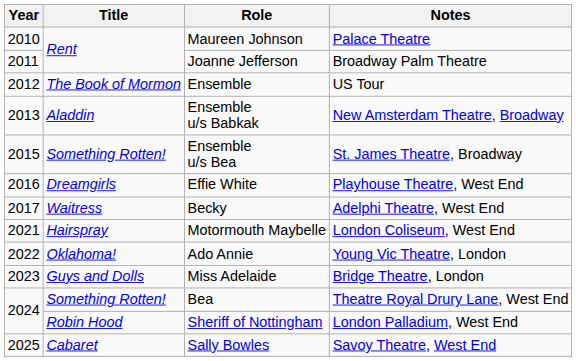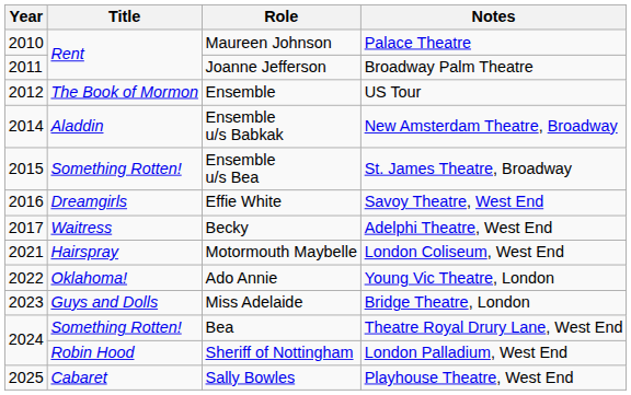 <table class="wikitable sortable">
 <tr>
 <th>Year</th>
 <th>Title</th>
 <th>Role</th>
 <th class="unsortable">Notes</th>
 </tr>
 <tr>
 <td>2010</td>
 <td rowspan=2><a href='#'><em>Rent</em></a></td>
 <td>Maureen Johnson</td>
 <td><a href='#'>Palace Theatre</a></td>
 </tr>
 <tr>
 <td>2011</td>
 <td>Joanne Jefferson</td>
 <td>Broadway Palm Theatre</td>
 </tr>
 <tr>
 <td>2012</td>
 <td><a href='#'><em>The Book of Mormon</em></a></td>
 <td>Ensemble</td>
 <td>US Tour</td>
 </tr>
 <tr>
-<td>2013</td>
+<td>2014</td>
 <td><a href='#'><em>Aladdin</em></a></td>
 <td>Ensemble<br>u/s Babkak</td>
 <td><a href='#'>New Amsterdam Theatre</a>, <a href='#'>Broadway</a></td>
 </tr>
 <tr>
 <td>2015</td>
 <td><em><a href='#'>Something Rotten!</a></em></td>
 <td>Ensemble<br>u/s Bea</td>
 <td><a href='#'>St. James Theatre</a>, Broadway</td>
 </tr>
 <tr>
 <td>2016</td>
 <td><em><a href='#'>Dreamgirls</a></em></td>
 <td>Effie White</td>
-<td><a href='#'>Playhouse Theatre</a>, West End</td>
+<td><a href='#'>Savoy Theatre</a>, <a href='#'>West End</a></td>
 </tr>
 <tr>
 <td>2017</td>
 <td><a href='#'><em>Waitress</em></a></td>
 <td>Becky</td>
 <td><a href='#'>Adelphi Theatre</a>, West End</td>
 </tr>
 <tr>
 <td>2021</td>
 <td><em><a href='#'>Hairspray</a></em></td>
 <td>Motormouth Maybelle</td>
 <td><a href='#'>London Coliseum</a>, West End</td>
 </tr>
 <tr>
 <td>2022</td>
 <td><em><a href='#'>Oklahoma!</a></em></td>
 <td>Ado Annie</td>
 <td><a href='#'>Young Vic Theatre</a>, London</td>
 </tr>
 <tr>
 <td>2023</td>
 <td><em><a href='#'>Guys and Dolls</a></em></td>
 <td>Miss Adelaide</td>
 <td><a href='#'>Bridge Theatre</a>, London</td>
 </tr>
 <tr>
 <td rowspan=2>2024</td>
 <td><em><a href='#'>Something Rotten!</a></em></td>
 <td>Bea</td>
 <td><a href='#'>Theatre Royal Drury Lane</a>, West End</td>
 </tr>
 <tr>
 <td><em><a href='#'>Robin Hood</a></em></td>
 <td><a href='#'>Sheriff of Nottingham</a></td>
 <td><a href='#'>London Palladium</a>, West End</td>
 </tr>
 <tr>
 <td>2025</td>
 <td><a href='#'><em>Cabaret</em></a></td>
 <td><a href='#'>Sally Bowles</a></td>
-<td><a href='#'>Savoy Theatre</a>, <a href='#'>West End</a></td>
+<td><a href='#'>Playhouse Theatre</a>, West End</td>
 </tr>
 </table>
